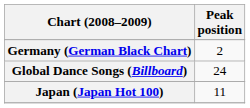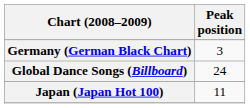 <table class="wikitable sortable plainrowheaders">
 <tr>
 <th>Chart (2008–2009)</th>
 <th>Peak<br>position</th>
 </tr>
 <tr>
 </tr>
 <tr>
 </tr>
 <tr>
 </tr>
 <tr>
 </tr>
 <tr>
 </tr>
 <tr>
 </tr>
 <tr>
 </tr>
 <tr>
 </tr>
 <tr>
 </tr>
 <tr>
 </tr>
 <tr>
 <th scope="row">Germany (<a href='#'>German Black Chart</a>)</th>
-<td align="center">2</td>
+<td align="center">3</td>
 </tr>
 <tr>
 <th scope="row">Global Dance Songs (<em><a href='#'>Billboard</a></em>)</th>
 <td align="center">24</td>
 </tr>
 <tr>
 </tr>
 <tr>
 <th scope="row">Japan (<a href='#'>Japan Hot 100</a>)</th>
 <td align="center">11</td>
 </tr>
 <tr>
 </tr>
 <tr>
 </tr>
 <tr>
 </tr>
 <tr>
 </tr>
 <tr>
 </tr>
 <tr>
 </tr>
 <tr>
 </tr>
 <tr>
 </tr>
 </table>
